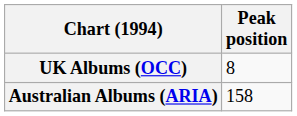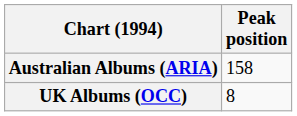 <table class="wikitable plainrowheaders">
 <tr>
 <th>Chart (1994)</th>
 <th>Peak<br>position</th>
 </tr>
 <tr>
+<th scope="row">Australian Albums (<a href='#'>ARIA</a>)</th>
+<td>158</td>
+</tr>
+<tr>
 <th scope="row">UK Albums (<a href='#'>OCC</a>)</th>
 <td>8</td>
 </tr>
-<tr>
-<th scope="row">Australian Albums (<a href='#'>ARIA</a>)</th>
-<td>158</td>
-</tr>
 </table>
